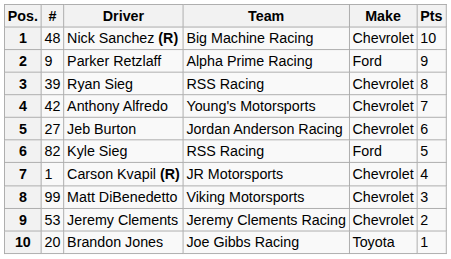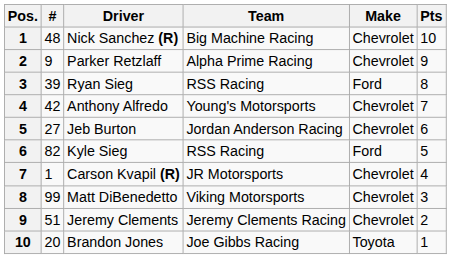 <table class="wikitable" style="font-size:95%">
 <tr>
 <th>Pos.</th>
 <th>#</th>
 <th>Driver</th>
 <th>Team</th>
 <th>Make</th>
 <th>Pts</th>
 </tr>
 <tr>
 <th>1</th>
 <td>48</td>
 <td>Nick Sanchez <strong>(R)</strong></td>
 <td>Big Machine Racing</td>
 <td>Chevrolet</td>
 <td>10</td>
 </tr>
 <tr>
 <th>2</th>
 <td>9</td>
 <td>Parker Retzlaff</td>
 <td>Alpha Prime Racing</td>
-<td>Ford</td>
+<td>Chevrolet</td>
 <td>9</td>
 </tr>
 <tr>
 <th>3</th>
 <td>39</td>
 <td>Ryan Sieg</td>
 <td>RSS Racing</td>
-<td>Chevrolet</td>
+<td>Ford</td>
 <td>8</td>
 </tr>
 <tr>
 <th>4</th>
 <td>42</td>
 <td>Anthony Alfredo</td>
 <td>Young's Motorsports</td>
 <td>Chevrolet</td>
 <td>7</td>
 </tr>
 <tr>
 <th>5</th>
 <td>27</td>
 <td>Jeb Burton</td>
 <td>Jordan Anderson Racing</td>
 <td>Chevrolet</td>
 <td>6</td>
 </tr>
 <tr>
 <th>6</th>
 <td>82</td>
 <td>Kyle Sieg</td>
 <td>RSS Racing</td>
 <td>Ford</td>
 <td>5</td>
 </tr>
 <tr>
 <th>7</th>
 <td>1</td>
 <td>Carson Kvapil <strong>(R)</strong></td>
 <td>JR Motorsports</td>
 <td>Chevrolet</td>
 <td>4</td>
 </tr>
 <tr>
 <th>8</th>
 <td>99</td>
 <td>Matt DiBenedetto</td>
 <td>Viking Motorsports</td>
 <td>Chevrolet</td>
 <td>3</td>
 </tr>
 <tr>
 <th>9</th>
-<td>53</td>
+<td>51</td>
 <td>Jeremy Clements</td>
 <td>Jeremy Clements Racing</td>
 <td>Chevrolet</td>
 <td>2</td>
 </tr>
 <tr>
 <th>10</th>
 <td>20</td>
 <td>Brandon Jones</td>
 <td>Joe Gibbs Racing</td>
 <td>Toyota</td>
 <td>1</td>
 </tr>
 </table>
